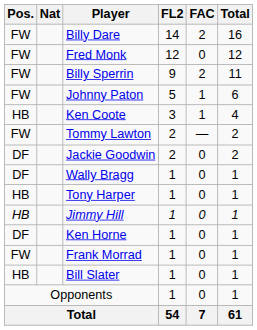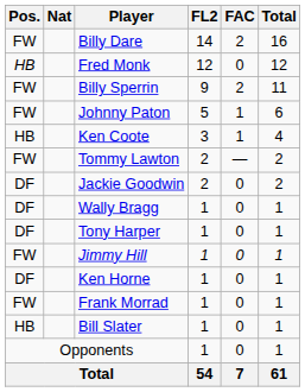 <table class="wikitable"  style="text-align:center; border:1px #aaa solid;">
 <tr>
 <th>Pos.</th>
 <th>Nat</th>
 <th>Player</th>
 <th>FL2</th>
 <th>FAC</th>
 <th>Total</th>
 </tr>
 <tr>
 <td>FW</td>
 <td></td>
 <td style="text-align:left;"><a href='#'>Billy Dare</a></td>
 <td>14</td>
 <td>2</td>
 <td>16</td>
 </tr>
 <tr>
-<td>FW</td>
+<td><em>HB</em></td>
 <td><em></em></td>
 <td style="text-align:left;"><a href='#'>Fred Monk</a></td>
 <td>12</td>
 <td>0</td>
 <td>12</td>
 </tr>
 <tr>
 <td>FW</td>
 <td></td>
 <td style="text-align:left;"><a href='#'>Billy Sperrin</a></td>
 <td>9</td>
 <td>2</td>
 <td>11</td>
 </tr>
 <tr>
 <td>FW</td>
 <td><em></em></td>
 <td style="text-align:left;"><a href='#'>Johnny Paton</a></td>
 <td>5</td>
 <td>1</td>
 <td>6</td>
 </tr>
 <tr>
 <td>HB</td>
 <td></td>
 <td style="text-align:left;"><a href='#'>Ken Coote</a></td>
 <td>3</td>
 <td>1</td>
 <td>4</td>
 </tr>
 <tr>
 <td>FW</td>
 <td></td>
 <td style="text-align:left;"><a href='#'>Tommy Lawton</a></td>
 <td>2</td>
 <td>—</td>
 <td>2</td>
 </tr>
 <tr>
 <td>DF</td>
 <td></td>
 <td style="text-align:left;"><a href='#'>Jackie Goodwin</a></td>
 <td>2</td>
 <td>0</td>
 <td>2</td>
 </tr>
 <tr>
 <td>DF</td>
 <td><em></em></td>
 <td style="text-align:left;"><a href='#'>Wally Bragg</a></td>
 <td>1</td>
 <td>0</td>
 <td>1</td>
 </tr>
 <tr>
-<td>HB</td>
+<td>DF</td>
 <td><em></em></td>
 <td style="text-align:left;"><a href='#'>Tony Harper</a></td>
 <td>1</td>
 <td>0</td>
 <td>1</td>
 </tr>
 <tr>
-<td><em>HB</em></td>
+<td>FW</td>
 <td><em></em></td>
 <td style="text-align:left;"><em><a href='#'>Jimmy Hill</a></em></td>
 <td><em>1</em></td>
 <td><em>0</em></td>
 <td><em>1</em></td>
 </tr>
 <tr>
 <td>DF</td>
 <td><em></em></td>
 <td style="text-align:left;"><a href='#'>Ken Horne</a></td>
 <td>1</td>
 <td>0</td>
 <td>1</td>
 </tr>
 <tr>
 <td>FW</td>
 <td><em></em></td>
 <td style="text-align:left;"><a href='#'>Frank Morrad</a></td>
 <td>1</td>
 <td>0</td>
 <td>1</td>
 </tr>
 <tr>
 <td>HB</td>
 <td></td>
 <td style="text-align:left;"><a href='#'>Bill Slater</a></td>
 <td>1</td>
 <td>0</td>
 <td>1</td>
 </tr>
 <tr>
 <td colspan="3">Opponents</td>
 <td>1</td>
 <td>0</td>
 <td>1</td>
 </tr>
 <tr>
 <th colspan="3">Total</th>
 <th>54</th>
 <th>7</th>
 <th>61</th>
 </tr>
 </table>
